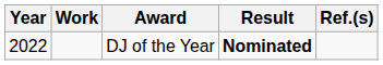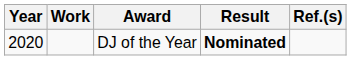 <table class="wikitable">
 <tr>
 <th>Year</th>
 <th>Work</th>
 <th>Award</th>
 <th>Result</th>
 <th>Ref.(s)</th>
 </tr>
 <tr>
-<td>2022</td>
+<td>2020</td>
 <td></td>
 <td>DJ of the Year</td>
 <td><strong>Nominated</strong></td>
 <td></td>
 </tr>
 </table>
